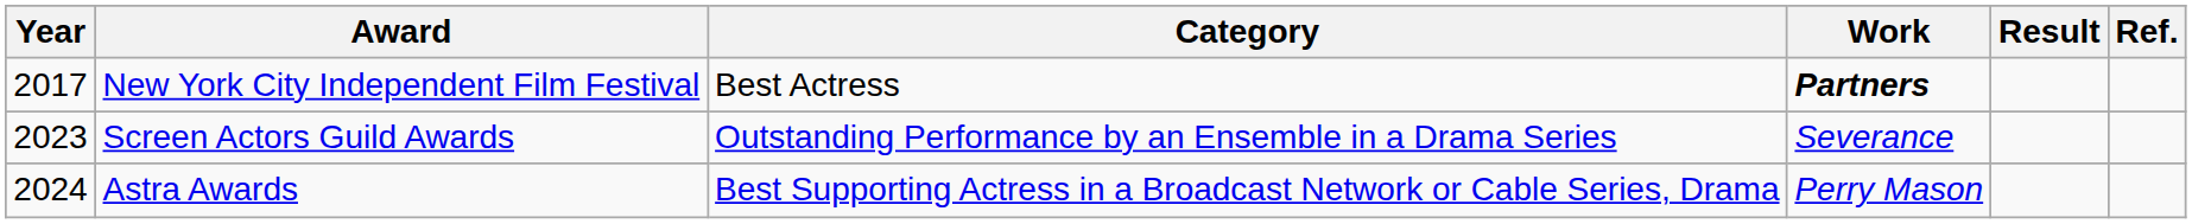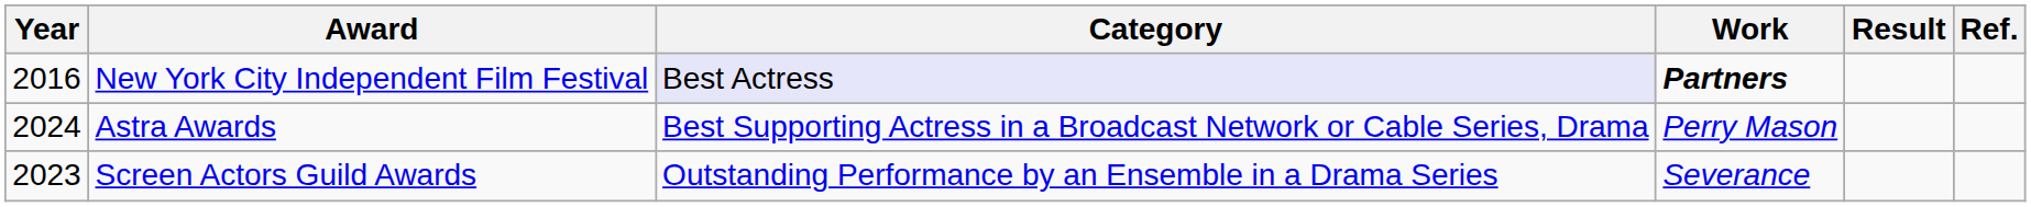 <table class="wikitable">
 <tr>
 <th scope="col">Year</th>
 <th scope="col">Award</th>
 <th scope="col">Category</th>
 <th scope="col">Work</th>
 <th scope="col">Result</th>
 <th scope="col">Ref.</th>
 </tr>
 <tr>
-<td>2017</td>
+<td>2016</td>
 <td><a href='#'>New York City Independent Film Festival</a></td>
-<td>Best Actress</td>
+<td style="background: lavender;">Best Actress</td>
 <td><strong><em>Partners</em></strong></td>
+<td></td>
+<td align="center"></td>
+</tr>
+<tr>
+<td>2024</td>
+<td><a href='#'>Astra Awards</a></td>
+<td><a href='#'>Best Supporting Actress in a Broadcast Network or Cable Series, Drama</a></td>
+<td><em><a href='#'>Perry Mason</a></em></td>
 <td></td>
 <td align="center"></td>
 </tr>
 <tr>
 <td>2023</td>
 <td><a href='#'>Screen Actors Guild Awards</a></td>
 <td><a href='#'>Outstanding Performance by an Ensemble in a Drama Series</a></td>
 <td><em><a href='#'>Severance</a></em></td>
 <td></td>
 <td align="center"></td>
 </tr>
-<tr>
-<td>2024</td>
-<td><a href='#'>Astra Awards</a></td>
-<td><a href='#'>Best Supporting Actress in a Broadcast Network or Cable Series, Drama</a></td>
-<td><em><a href='#'>Perry Mason</a></em></td>
-<td></td>
-<td align="center"></td>
-</tr>
 </table>
